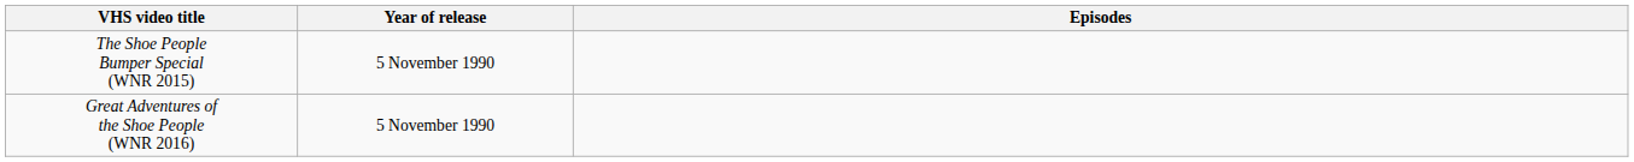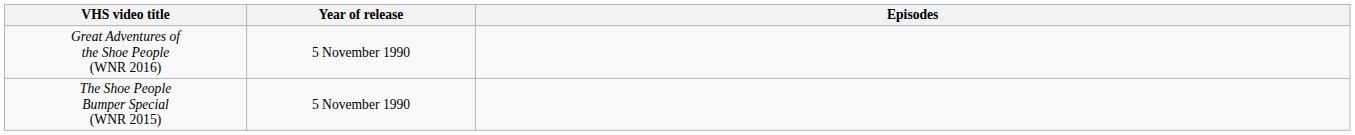 <table class="wikitable" style="text-align:center; width:100%;">
 <tr>
 <th style="width:18%;">VHS video title</th>
 <th style="width:17%;">Year of release</th>
 <th>Episodes</th>
 </tr>
 <tr>
+<td><em>Great Adventures of<br>the Shoe People</em><br>(WNR 2016)</td>
+<td align="center">5 November 1990</td>
+<td align="center"></td>
+</tr>
+<tr>
 <td><em>The Shoe People<br>Bumper Special</em><br>(WNR 2015)</td>
 <td align="center">5 November 1990</td>
 <td align="center"></td>
 </tr>
-<tr>
-<td><em>Great Adventures of<br>the Shoe People</em><br>(WNR 2016)</td>
-<td align="center">5 November 1990</td>
-<td align="center"></td>
-</tr>
 </table>
